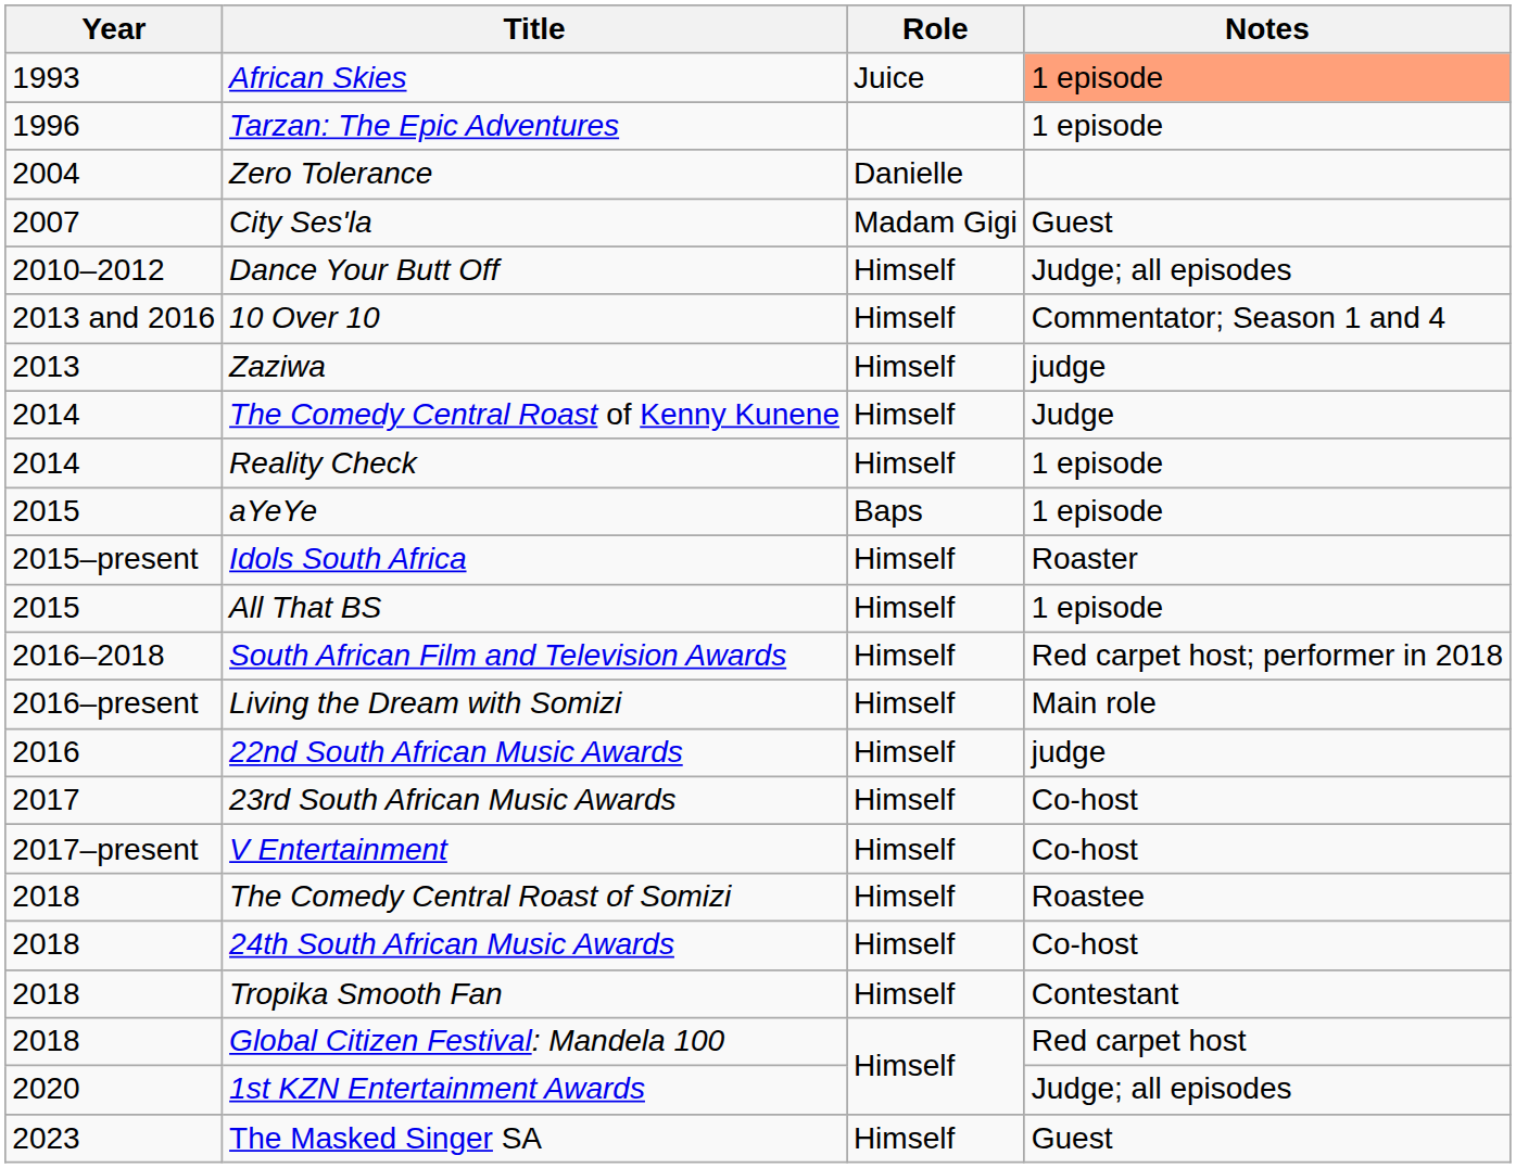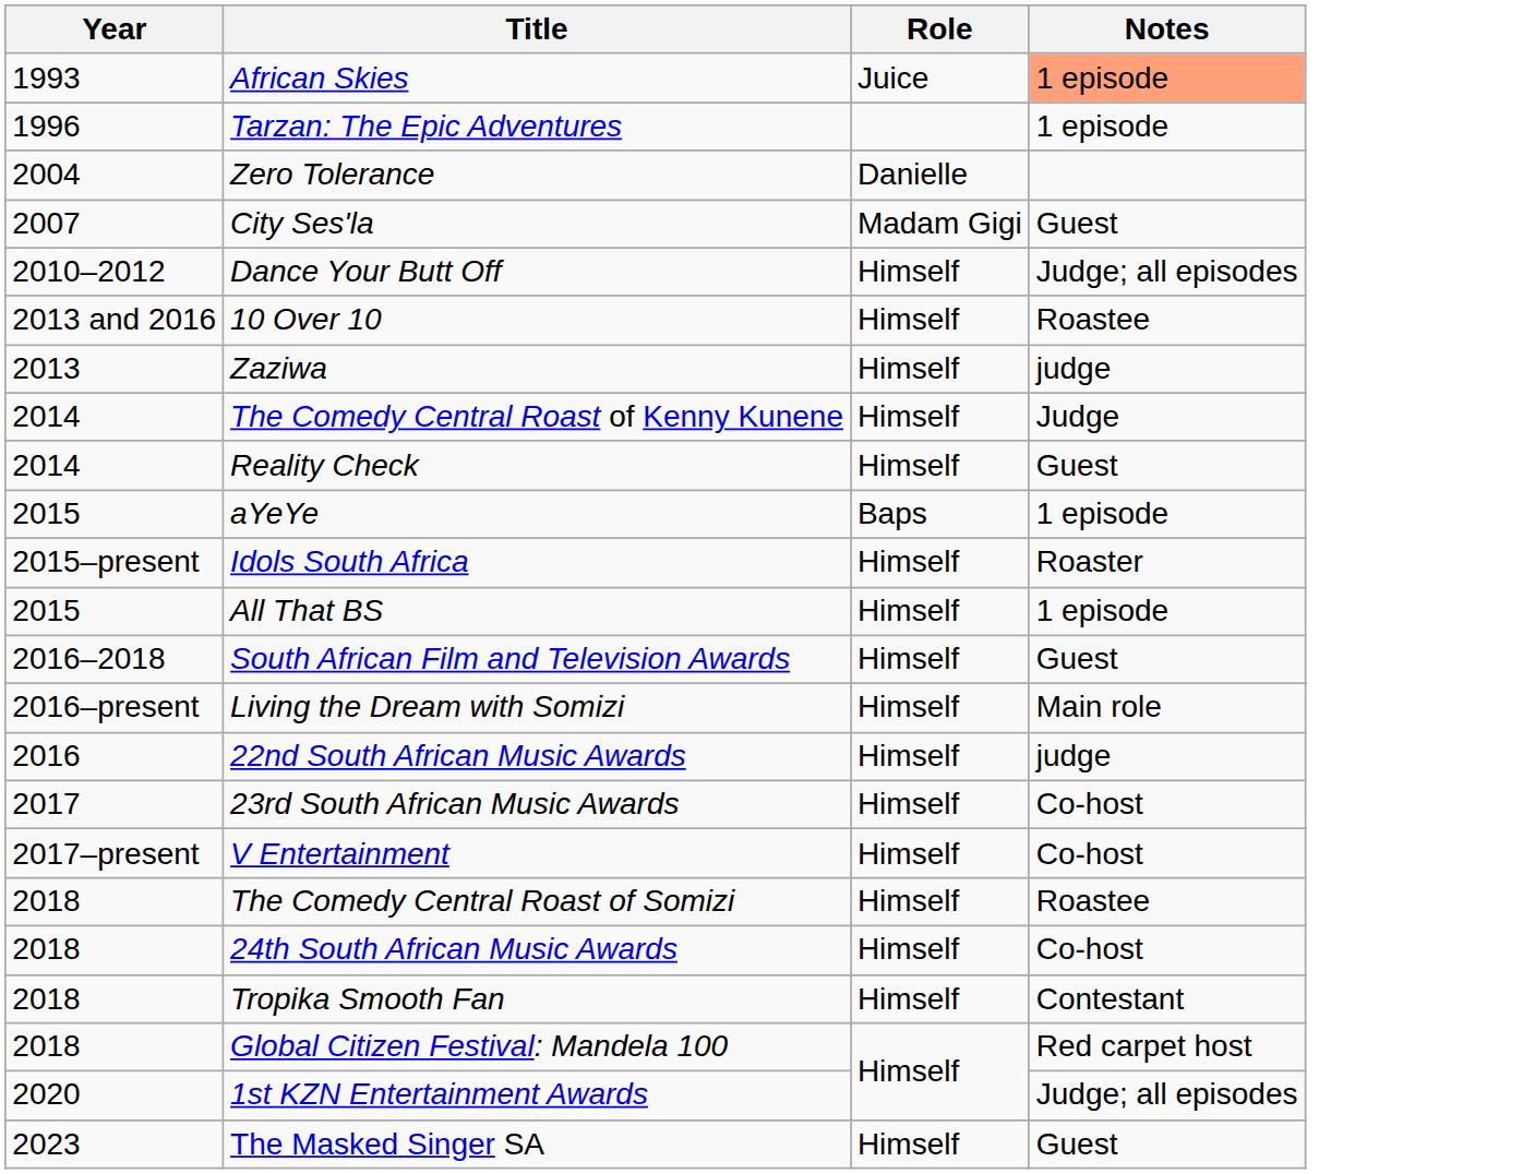 <table class="wikitable sortable">
 <tr>
 <th>Year</th>
 <th>Title</th>
 <th>Role</th>
 <th class="unsortable">Notes</th>
 </tr>
 <tr>
 <td>1993</td>
 <td><em><a href='#'>African Skies</a></em></td>
 <td>Juice</td>
 <td style="background: lightsalmon;">1 episode</td>
 </tr>
 <tr>
 <td>1996</td>
 <td><em><a href='#'>Tarzan: The Epic Adventures</a></em></td>
 <td></td>
 <td>1 episode</td>
 </tr>
 <tr>
 <td>2004</td>
 <td><em>Zero Tolerance</em></td>
 <td>Danielle</td>
 <td></td>
 </tr>
 <tr>
 <td>2007</td>
 <td><em>City Ses'la</em></td>
 <td>Madam Gigi</td>
 <td>Guest</td>
 </tr>
 <tr>
 <td>2010–2012</td>
 <td><em>Dance Your Butt Off</em></td>
 <td>Himself</td>
 <td>Judge; all episodes</td>
 </tr>
 <tr>
 <td>2013 and 2016</td>
 <td><em>10 Over 10</em></td>
 <td>Himself</td>
-<td>Commentator; Season 1 and 4</td>
+<td>Roastee</td>
 </tr>
 <tr>
 <td>2013</td>
 <td><em>Zaziwa</em></td>
 <td>Himself</td>
 <td>judge</td>
 </tr>
 <tr>
 <td>2014</td>
 <td><em><a href='#'>The Comedy Central Roast</a></em> of <a href='#'>Kenny Kunene</a></td>
 <td>Himself</td>
 <td>Judge</td>
 </tr>
 <tr>
 <td>2014</td>
 <td><em>Reality Check</em></td>
 <td>Himself</td>
-<td>1 episode</td>
+<td>Guest</td>
 </tr>
 <tr>
 <td>2015</td>
 <td><em>aYeYe</em></td>
 <td>Baps</td>
 <td>1 episode</td>
 </tr>
 <tr>
 <td>2015–present</td>
 <td><em><a href='#'>Idols South Africa</a></em></td>
 <td>Himself</td>
 <td>Roaster</td>
 </tr>
 <tr>
 <td>2015</td>
 <td><em>All That BS</em></td>
 <td>Himself</td>
 <td>1 episode</td>
 </tr>
 <tr>
 <td>2016–2018</td>
 <td><em><a href='#'>South African Film and Television Awards</a></em></td>
 <td>Himself</td>
-<td>Red carpet host; performer in 2018</td>
+<td>Guest</td>
 </tr>
 <tr>
 <td>2016–present</td>
 <td><em>Living the Dream with Somizi</em></td>
 <td>Himself</td>
 <td>Main role</td>
 </tr>
 <tr>
 <td>2016</td>
 <td><em><a href='#'>22nd South African Music Awards</a></em></td>
 <td>Himself</td>
 <td>judge</td>
 </tr>
 <tr>
 <td>2017</td>
 <td><em>23rd South African Music Awards</em></td>
 <td>Himself</td>
 <td>Co-host</td>
 </tr>
 <tr>
 <td>2017–present</td>
 <td><em><a href='#'>V Entertainment</a></em></td>
 <td>Himself</td>
 <td>Co-host</td>
 </tr>
 <tr>
 <td>2018</td>
 <td><em>The Comedy Central Roast of Somizi</em></td>
 <td>Himself</td>
 <td>Roastee</td>
 </tr>
 <tr>
 <td>2018</td>
 <td><em><a href='#'>24th South African Music Awards</a></em></td>
 <td>Himself</td>
 <td>Co-host</td>
 </tr>
 <tr>
 <td>2018</td>
 <td><em>Tropika Smooth Fan</em></td>
 <td>Himself</td>
 <td>Contestant</td>
 </tr>
 <tr>
 <td>2018</td>
 <td><em><a href='#'>Global Citizen Festival</a>: Mandela 100</em></td>
 <td rowspan="2">Himself</td>
 <td>Red carpet host</td>
 </tr>
 <tr>
 <td>2020</td>
 <td><em><a href='#'>1st KZN Entertainment Awards</a></em></td>
 <td>Judge; all episodes</td>
 </tr>
 <tr>
 <td>2023</td>
 <td><a href='#'>The Masked Singer</a> SA</td>
 <td>Himself</td>
 <td>Guest</td>
 </tr>
 </table>
